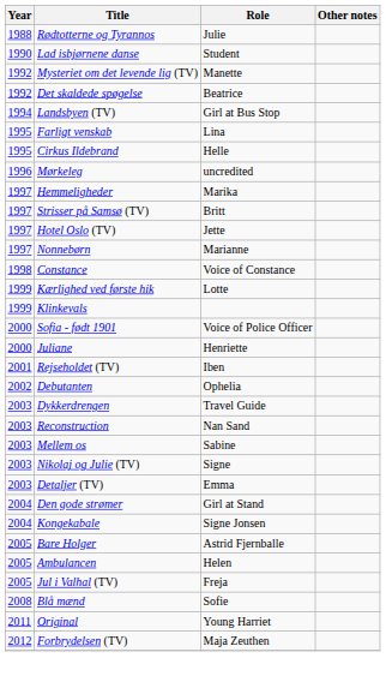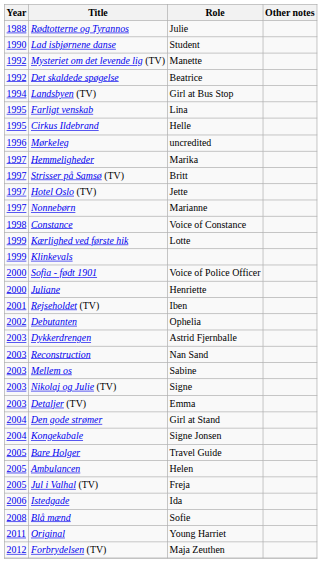 <table class="wikitable" style="font-size: 95%;">
 <tr>
 <th>Year</th>
 <th>Title</th>
 <th>Role</th>
 <th>Other notes</th>
 </tr>
 <tr>
 <td><a href='#'>1988</a></td>
 <td><em><a href='#'>Rødtotterne og Tyrannos</a></em></td>
 <td>Julie</td>
 <td></td>
 </tr>
 <tr>
 <td><a href='#'>1990</a></td>
 <td><em><a href='#'>Lad isbjørnene danse</a></em></td>
 <td>Student</td>
 <td></td>
 </tr>
 <tr>
 <td><a href='#'>1992</a></td>
 <td><em><a href='#'>Mysteriet om det levende lig</a></em> (TV)</td>
 <td>Manette</td>
 <td></td>
 </tr>
 <tr>
 <td><a href='#'>1992</a></td>
 <td><em><a href='#'>Det skaldede spøgelse</a></em></td>
 <td>Beatrice</td>
 <td></td>
 </tr>
 <tr>
 <td><a href='#'>1994</a></td>
 <td><em><a href='#'>Landsbyen</a></em> (TV)</td>
 <td>Girl at Bus Stop</td>
 <td></td>
 </tr>
 <tr>
 <td><a href='#'>1995</a></td>
 <td><em><a href='#'>Farligt venskab</a></em></td>
 <td>Lina</td>
 <td></td>
 </tr>
 <tr>
 <td><a href='#'>1995</a></td>
 <td><em><a href='#'>Cirkus Ildebrand</a></em></td>
 <td>Helle</td>
 <td></td>
 </tr>
 <tr>
 <td><a href='#'>1996</a></td>
 <td><em><a href='#'>Mørkeleg</a></em></td>
 <td>uncredited</td>
 <td></td>
 </tr>
 <tr>
 <td><a href='#'>1997</a></td>
 <td><em><a href='#'>Hemmeligheder</a></em></td>
 <td>Marika</td>
 <td></td>
 </tr>
 <tr>
 <td><a href='#'>1997</a></td>
 <td><em><a href='#'>Strisser på Samsø</a></em> (TV)</td>
 <td>Britt</td>
 <td></td>
 </tr>
 <tr>
 <td><a href='#'>1997</a></td>
 <td><em><a href='#'>Hotel Oslo</a></em> (TV)</td>
 <td>Jette</td>
 <td></td>
 </tr>
 <tr>
 <td><a href='#'>1997</a></td>
 <td><em><a href='#'>Nonnebørn</a></em></td>
 <td>Marianne</td>
 <td></td>
 </tr>
 <tr>
 <td><a href='#'>1998</a></td>
 <td><em><a href='#'>Constance</a></em></td>
 <td>Voice of Constance</td>
 <td></td>
 </tr>
 <tr>
 <td><a href='#'>1999</a></td>
 <td><em><a href='#'>Kærlighed ved første hik</a></em></td>
 <td>Lotte</td>
 <td></td>
 </tr>
 <tr>
 <td><a href='#'>1999</a></td>
 <td><em><a href='#'>Klinkevals</a></em></td>
 <td></td>
 <td></td>
 </tr>
 <tr>
 <td><a href='#'>2000</a></td>
 <td><em><a href='#'>Sofia - født 1901</a></em></td>
 <td>Voice of Police Officer</td>
 <td></td>
 </tr>
 <tr>
 <td><a href='#'>2000</a></td>
 <td><em><a href='#'>Juliane</a></em></td>
 <td>Henriette</td>
 <td></td>
 </tr>
 <tr>
 <td><a href='#'>2001</a></td>
 <td><em><a href='#'>Rejseholdet</a></em> (TV)</td>
 <td>Iben</td>
 <td></td>
 </tr>
 <tr>
 <td><a href='#'>2002</a></td>
 <td><em><a href='#'>Debutanten</a></em></td>
 <td>Ophelia</td>
 <td></td>
 </tr>
 <tr>
 <td><a href='#'>2003</a></td>
 <td><em><a href='#'>Dykkerdrengen</a></em></td>
-<td>Travel Guide</td>
+<td>Astrid Fjernballe</td>
 <td></td>
 </tr>
 <tr>
 <td><a href='#'>2003</a></td>
 <td><em><a href='#'>Reconstruction</a></em></td>
 <td>Nan Sand</td>
 <td></td>
 </tr>
 <tr>
 <td><a href='#'>2003</a></td>
 <td><em><a href='#'>Mellem os</a></em></td>
 <td>Sabine</td>
 <td></td>
 </tr>
 <tr>
 <td><a href='#'>2003</a></td>
 <td><em><a href='#'>Nikolaj og Julie</a></em> (TV)</td>
 <td>Signe</td>
 <td></td>
 </tr>
 <tr>
 <td><a href='#'>2003</a></td>
 <td><em><a href='#'>Detaljer</a></em> (TV)</td>
 <td>Emma</td>
 <td></td>
 </tr>
 <tr>
 <td><a href='#'>2004</a></td>
 <td><em><a href='#'>Den gode strømer</a></em></td>
 <td>Girl at Stand</td>
 <td></td>
 </tr>
 <tr>
 <td><a href='#'>2004</a></td>
 <td><em><a href='#'>Kongekabale</a></em></td>
 <td>Signe Jonsen</td>
 <td></td>
 </tr>
 <tr>
 <td><a href='#'>2005</a></td>
 <td><em><a href='#'>Bare Holger</a></em></td>
-<td>Astrid Fjernballe</td>
+<td>Travel Guide</td>
 <td></td>
 </tr>
 <tr>
 <td><a href='#'>2005</a></td>
 <td><em><a href='#'>Ambulancen</a></em></td>
 <td>Helen</td>
 <td></td>
 </tr>
 <tr>
 <td><a href='#'>2005</a></td>
 <td><em><a href='#'>Jul i Valhal</a></em> (TV)</td>
 <td>Freja</td>
+<td></td>
+</tr>
+<tr>
+<td><a href='#'>2006</a></td>
+<td><em><a href='#'>Istedgade</a></em></td>
+<td>Ida</td>
 <td></td>
 </tr>
 <tr>
 <td><a href='#'>2008</a></td>
 <td><em><a href='#'>Blå mænd</a></em></td>
 <td>Sofie</td>
 <td></td>
 </tr>
 <tr>
 <td><a href='#'>2011</a></td>
 <td><em><a href='#'>Original</a></em></td>
 <td>Young Harriet</td>
 <td></td>
 </tr>
 <tr>
 <td><a href='#'>2012</a></td>
 <td><em><a href='#'>Forbrydelsen</a></em> (TV)</td>
 <td>Maja Zeuthen</td>
 <td></td>
 </tr>
 <tr>
 </tr>
 </table>
